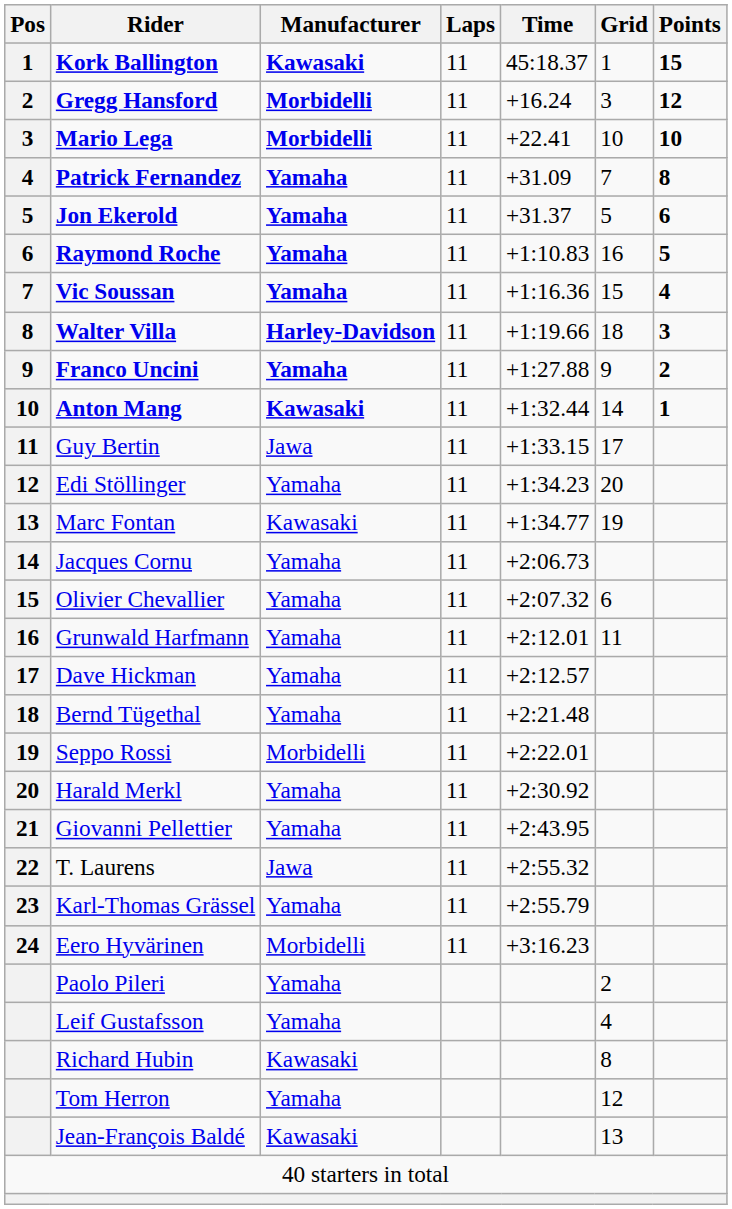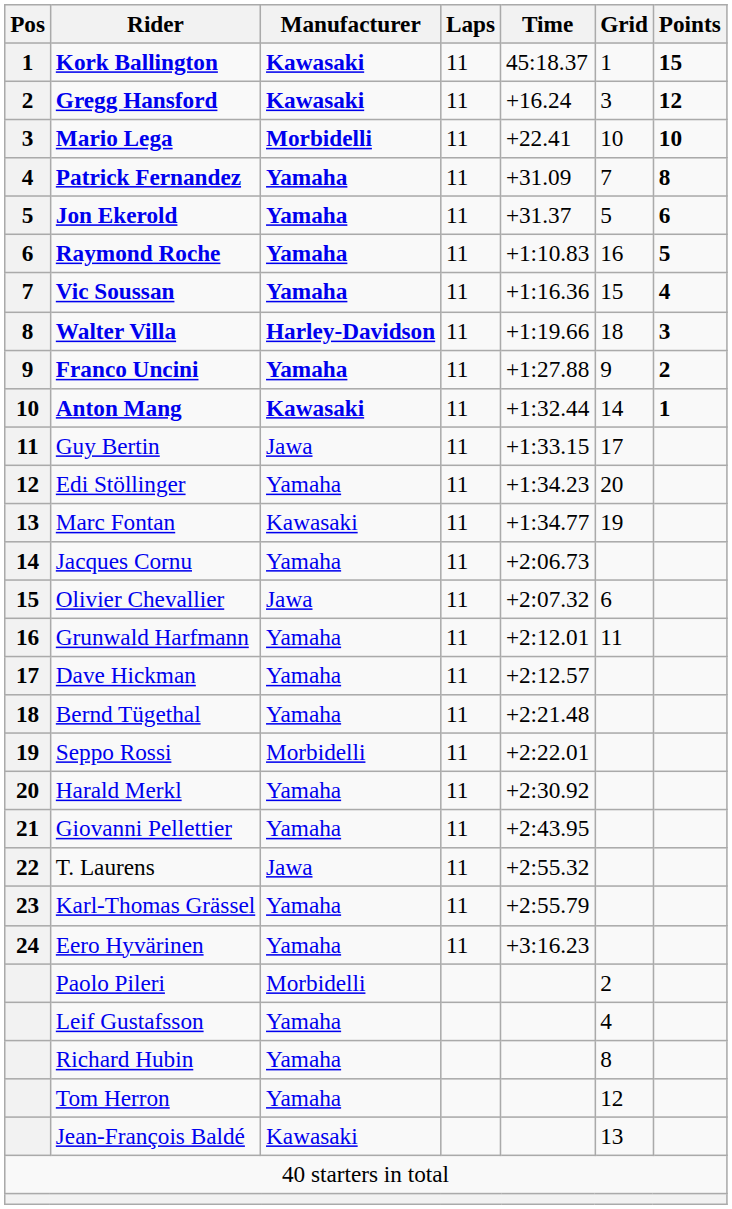 <table class="wikitable" style="font-size: 95%;">
 <tr>
 <th>Pos</th>
 <th>Rider</th>
 <th>Manufacturer</th>
 <th>Laps</th>
 <th>Time</th>
 <th>Grid</th>
 <th>Points</th>
 </tr>
 <tr>
 <th>1</th>
 <td> <strong><a href='#'>Kork Ballington</a></strong></td>
 <td><strong><a href='#'>Kawasaki</a></strong></td>
 <td>11</td>
 <td>45:18.37</td>
 <td>1</td>
 <td><strong>15</strong></td>
 </tr>
 <tr>
 <th>2</th>
 <td> <strong><a href='#'>Gregg Hansford</a></strong></td>
-<td><strong><a href='#'>Morbidelli</a></strong></td>
+<td><strong><a href='#'>Kawasaki</a></strong></td>
 <td>11</td>
 <td>+16.24</td>
 <td>3</td>
 <td><strong>12</strong></td>
 </tr>
 <tr>
 <th>3</th>
 <td> <strong><a href='#'>Mario Lega</a></strong></td>
 <td><strong><a href='#'>Morbidelli</a></strong></td>
 <td>11</td>
 <td>+22.41</td>
 <td>10</td>
 <td><strong>10</strong></td>
 </tr>
 <tr>
 <th>4</th>
 <td> <strong><a href='#'>Patrick Fernandez</a></strong></td>
 <td><strong><a href='#'>Yamaha</a></strong></td>
 <td>11</td>
 <td>+31.09</td>
 <td>7</td>
 <td><strong>8</strong></td>
 </tr>
 <tr>
 <th>5</th>
 <td> <strong><a href='#'>Jon Ekerold</a></strong></td>
 <td><strong><a href='#'>Yamaha</a></strong></td>
 <td>11</td>
 <td>+31.37</td>
 <td>5</td>
 <td><strong>6</strong></td>
 </tr>
 <tr>
 <th>6</th>
 <td> <strong><a href='#'>Raymond Roche</a></strong></td>
 <td><strong><a href='#'>Yamaha</a></strong></td>
 <td>11</td>
 <td>+1:10.83</td>
 <td>16</td>
 <td><strong>5</strong></td>
 </tr>
 <tr>
 <th>7</th>
 <td> <strong><a href='#'>Vic Soussan</a></strong></td>
 <td><strong><a href='#'>Yamaha</a></strong></td>
 <td>11</td>
 <td>+1:16.36</td>
 <td>15</td>
 <td><strong>4</strong></td>
 </tr>
 <tr>
 <th>8</th>
 <td> <strong><a href='#'>Walter Villa</a></strong></td>
 <td><strong><a href='#'>Harley-Davidson</a></strong></td>
 <td>11</td>
 <td>+1:19.66</td>
 <td>18</td>
 <td><strong>3</strong></td>
 </tr>
 <tr>
 <th>9</th>
 <td> <strong><a href='#'>Franco Uncini</a></strong></td>
 <td><strong><a href='#'>Yamaha</a></strong></td>
 <td>11</td>
 <td>+1:27.88</td>
 <td>9</td>
 <td><strong>2</strong></td>
 </tr>
 <tr>
 <th>10</th>
 <td> <strong><a href='#'>Anton Mang</a></strong></td>
 <td><strong><a href='#'>Kawasaki</a></strong></td>
 <td>11</td>
 <td>+1:32.44</td>
 <td>14</td>
 <td><strong>1</strong></td>
 </tr>
 <tr>
 <th>11</th>
 <td> <a href='#'>Guy Bertin</a></td>
 <td><a href='#'>Jawa</a></td>
 <td>11</td>
 <td>+1:33.15</td>
 <td>17</td>
 <td></td>
 </tr>
 <tr>
 <th>12</th>
 <td> <a href='#'>Edi Stöllinger</a></td>
 <td><a href='#'>Yamaha</a></td>
 <td>11</td>
 <td>+1:34.23</td>
 <td>20</td>
 <td></td>
 </tr>
 <tr>
 <th>13</th>
 <td> <a href='#'>Marc Fontan</a></td>
 <td><a href='#'>Kawasaki</a></td>
 <td>11</td>
 <td>+1:34.77</td>
 <td>19</td>
 <td></td>
 </tr>
 <tr>
 <th>14</th>
 <td> <a href='#'>Jacques Cornu</a></td>
 <td><a href='#'>Yamaha</a></td>
 <td>11</td>
 <td>+2:06.73</td>
 <td></td>
 <td></td>
 </tr>
 <tr>
 <th>15</th>
 <td> <a href='#'>Olivier Chevallier</a></td>
-<td><a href='#'>Yamaha</a></td>
+<td><a href='#'>Jawa</a></td>
 <td>11</td>
 <td>+2:07.32</td>
 <td>6</td>
 <td></td>
 </tr>
 <tr>
 <th>16</th>
 <td> <a href='#'>Grunwald Harfmann</a></td>
 <td><a href='#'>Yamaha</a></td>
 <td>11</td>
 <td>+2:12.01</td>
 <td>11</td>
 <td></td>
 </tr>
 <tr>
 <th>17</th>
 <td> <a href='#'>Dave Hickman</a></td>
 <td><a href='#'>Yamaha</a></td>
 <td>11</td>
 <td>+2:12.57</td>
 <td></td>
 <td></td>
 </tr>
 <tr>
 <th>18</th>
 <td> <a href='#'>Bernd Tügethal</a></td>
 <td><a href='#'>Yamaha</a></td>
 <td>11</td>
 <td>+2:21.48</td>
 <td></td>
 <td></td>
 </tr>
 <tr>
 <th>19</th>
 <td> <a href='#'>Seppo Rossi</a></td>
 <td><a href='#'>Morbidelli</a></td>
 <td>11</td>
 <td>+2:22.01</td>
 <td></td>
 <td></td>
 </tr>
 <tr>
 <th>20</th>
 <td> <a href='#'>Harald Merkl</a></td>
 <td><a href='#'>Yamaha</a></td>
 <td>11</td>
 <td>+2:30.92</td>
 <td></td>
 <td></td>
 </tr>
 <tr>
 <th>21</th>
 <td> <a href='#'>Giovanni Pellettier</a></td>
 <td><a href='#'>Yamaha</a></td>
 <td>11</td>
 <td>+2:43.95</td>
 <td></td>
 <td></td>
 </tr>
 <tr>
 <th>22</th>
 <td> T. Laurens</td>
 <td><a href='#'>Jawa</a></td>
 <td>11</td>
 <td>+2:55.32</td>
 <td></td>
 <td></td>
 </tr>
 <tr>
 <th>23</th>
 <td> <a href='#'>Karl-Thomas Grässel</a></td>
 <td><a href='#'>Yamaha</a></td>
 <td>11</td>
 <td>+2:55.79</td>
 <td></td>
 <td></td>
 </tr>
 <tr>
 <th>24</th>
 <td> <a href='#'>Eero Hyvärinen</a></td>
-<td><a href='#'>Morbidelli</a></td>
+<td><a href='#'>Yamaha</a></td>
 <td>11</td>
 <td>+3:16.23</td>
 <td></td>
 <td></td>
 </tr>
 <tr>
 <th></th>
 <td> <a href='#'>Paolo Pileri</a></td>
-<td><a href='#'>Yamaha</a></td>
+<td><a href='#'>Morbidelli</a></td>
 <td></td>
 <td></td>
 <td>2</td>
 <td></td>
 </tr>
 <tr>
 <th></th>
 <td> <a href='#'>Leif Gustafsson</a></td>
 <td><a href='#'>Yamaha</a></td>
 <td></td>
 <td></td>
 <td>4</td>
 <td></td>
 </tr>
 <tr>
 <th></th>
 <td> <a href='#'>Richard Hubin</a></td>
-<td><a href='#'>Kawasaki</a></td>
+<td><a href='#'>Yamaha</a></td>
 <td></td>
 <td></td>
 <td>8</td>
 <td></td>
 </tr>
 <tr>
 <th></th>
 <td> <a href='#'>Tom Herron</a></td>
 <td><a href='#'>Yamaha</a></td>
 <td></td>
 <td></td>
 <td>12</td>
 <td></td>
 </tr>
 <tr>
 <th></th>
 <td> <a href='#'>Jean-François Baldé</a></td>
 <td><a href='#'>Kawasaki</a></td>
 <td></td>
 <td></td>
 <td>13</td>
 <td></td>
 </tr>
 <tr>
 <td colspan=7 align=center>40 starters in total</td>
 </tr>
 <tr>
 <th colspan=7></th>
 </tr>
 </table>
